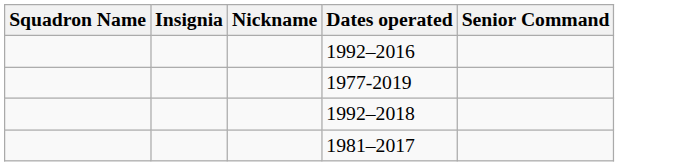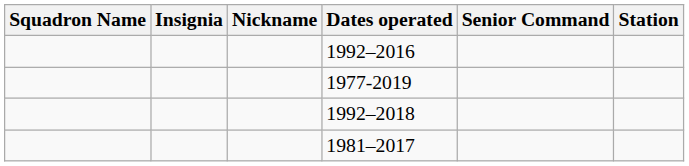 <table class="wikitable sortable">
 <tr>
 <th>Squadron Name</th>
 <th class="unsortable">Insignia</th>
 <th>Nickname</th>
 <th>Dates operated</th>
 <th>Senior Command</th>
+<th>Station</th>
 </tr>
 <tr>
 <td></td>
 <td></td>
 <td></td>
 <td>1992–2016</td>
+<td></td>
 <td></td>
 </tr>
 <tr>
 <td></td>
 <td></td>
 <td></td>
 <td>1977-2019</td>
 <td></td>
+<td></td>
 </tr>
 <tr>
 <td></td>
 <td></td>
 <td></td>
 <td>1992–2018</td>
+<td></td>
 <td></td>
 </tr>
 <tr>
 <td></td>
 <td></td>
 <td></td>
 <td>1981–2017</td>
 <td></td>
+<td></td>
 </tr>
 </table>
